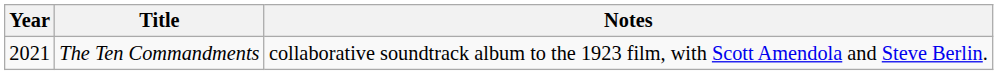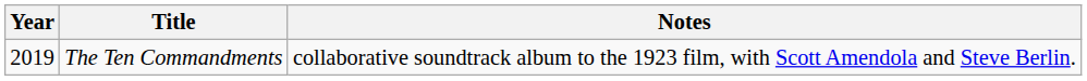 <table class="wikitable">
 <tr>
 <th>Year</th>
 <th>Title</th>
 <th>Notes</th>
 </tr>
 <tr>
-<td>2021</td>
+<td>2019</td>
 <td><em>The Ten Commandments</em></td>
 <td>collaborative soundtrack album to the 1923 film, with <a href='#'>Scott Amendola</a> and <a href='#'>Steve Berlin</a>.</td>
 </tr>
 </table>
